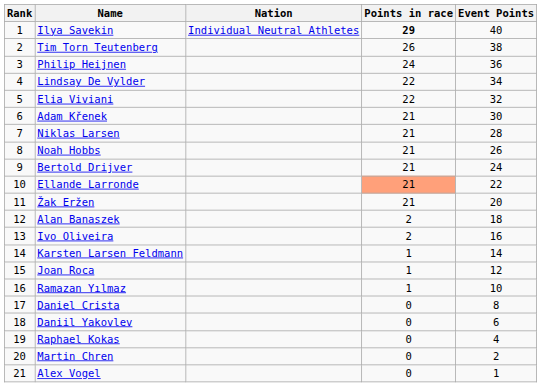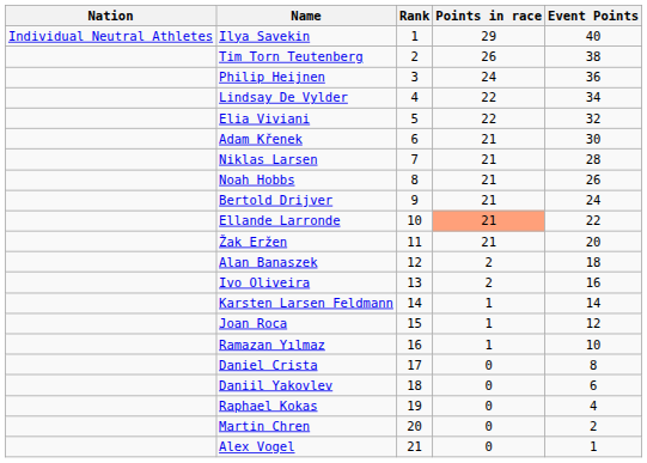 <table class="wikitable sortable" style="text-align:center">
 <tr>
+<th>Nation</th>
+<th>Name</th>
 <th>Rank</th>
-<th>Name</th>
-<th>Nation</th>
 <th>Points in race</th>
 <th>Event Points</th>
 </tr>
 <tr>
+<td align=left><a href='#'>Individual Neutral Athletes</a></td>
+<td align=left><a href='#'>Ilya Savekin</a></td>
 <td>1</td>
-<td align=left><a href='#'>Ilya Savekin</a></td>
-<td align=left><a href='#'>Individual Neutral Athletes</a></td>
-<td><strong>29</strong></td>
+<td>29</td>
 <td>40</td>
 </tr>
 <tr>
+<td align=left></td>
+<td align=left><a href='#'>Tim Torn Teutenberg</a></td>
 <td>2</td>
-<td align=left><a href='#'>Tim Torn Teutenberg</a></td>
-<td align=left></td>
 <td>26</td>
 <td>38</td>
 </tr>
 <tr>
+<td align=left></td>
+<td align=left><a href='#'>Philip Heijnen</a></td>
 <td>3</td>
-<td align=left><a href='#'>Philip Heijnen</a></td>
-<td align=left></td>
 <td>24</td>
 <td>36</td>
 </tr>
 <tr>
+<td align=left></td>
+<td align=left><a href='#'>Lindsay De Vylder</a></td>
 <td>4</td>
-<td align=left><a href='#'>Lindsay De Vylder</a></td>
-<td align=left></td>
 <td>22</td>
 <td>34</td>
 </tr>
 <tr>
+<td align=left></td>
+<td align=left><a href='#'>Elia Viviani</a></td>
 <td>5</td>
-<td align=left><a href='#'>Elia Viviani</a></td>
-<td align=left></td>
 <td>22</td>
 <td>32</td>
 </tr>
 <tr>
+<td align=left></td>
+<td align=left><a href='#'>Adam Křenek</a></td>
 <td>6</td>
-<td align=left><a href='#'>Adam Křenek</a></td>
-<td align=left></td>
 <td>21</td>
 <td>30</td>
 </tr>
 <tr>
+<td align=left></td>
+<td align=left><a href='#'>Niklas Larsen</a></td>
 <td>7</td>
-<td align=left><a href='#'>Niklas Larsen</a></td>
-<td align=left></td>
 <td>21</td>
 <td>28</td>
 </tr>
 <tr>
+<td align=left></td>
+<td align=left><a href='#'>Noah Hobbs</a></td>
 <td>8</td>
-<td align=left><a href='#'>Noah Hobbs</a></td>
-<td align=left></td>
 <td>21</td>
 <td>26</td>
 </tr>
 <tr>
+<td align=left></td>
+<td align=left><a href='#'>Bertold Drijver</a></td>
 <td>9</td>
-<td align=left><a href='#'>Bertold Drijver</a></td>
-<td align=left></td>
 <td>21</td>
 <td>24</td>
 </tr>
 <tr>
+<td align=left></td>
+<td align=left><a href='#'>Ellande Larronde</a></td>
 <td>10</td>
-<td align=left><a href='#'>Ellande Larronde</a></td>
-<td align=left></td>
 <td style="background: lightsalmon;">21</td>
 <td>22</td>
 </tr>
 <tr>
+<td align=left></td>
+<td align=left><a href='#'>Žak Eržen</a></td>
 <td>11</td>
-<td align=left><a href='#'>Žak Eržen</a></td>
-<td align=left></td>
 <td>21</td>
 <td>20</td>
 </tr>
 <tr>
+<td align=left></td>
+<td align=left><a href='#'>Alan Banaszek</a></td>
 <td>12</td>
-<td align=left><a href='#'>Alan Banaszek</a></td>
-<td align=left></td>
 <td>2</td>
 <td>18</td>
 </tr>
 <tr>
+<td align=left></td>
+<td align=left><a href='#'>Ivo Oliveira</a></td>
 <td>13</td>
-<td align=left><a href='#'>Ivo Oliveira</a></td>
-<td align=left></td>
 <td>2</td>
 <td>16</td>
 </tr>
 <tr>
+<td align=left></td>
+<td align=left><a href='#'>Karsten Larsen Feldmann</a></td>
 <td>14</td>
-<td align=left><a href='#'>Karsten Larsen Feldmann</a></td>
-<td align=left></td>
 <td>1</td>
 <td>14</td>
 </tr>
 <tr>
+<td align=left></td>
+<td align=left><a href='#'>Joan Roca</a></td>
 <td>15</td>
-<td align=left><a href='#'>Joan Roca</a></td>
-<td align=left></td>
 <td>1</td>
 <td>12</td>
 </tr>
 <tr>
+<td align=left></td>
+<td align=left><a href='#'>Ramazan Yılmaz</a></td>
 <td>16</td>
-<td align=left><a href='#'>Ramazan Yılmaz</a></td>
-<td align=left></td>
 <td>1</td>
 <td>10</td>
 </tr>
 <tr>
+<td align=left></td>
+<td align=left><a href='#'>Daniel Crista</a></td>
 <td>17</td>
-<td align=left><a href='#'>Daniel Crista</a></td>
-<td align=left></td>
 <td>0</td>
 <td>8</td>
 </tr>
 <tr>
+<td align=left></td>
+<td align=left><a href='#'>Daniil Yakovlev</a></td>
 <td>18</td>
-<td align=left><a href='#'>Daniil Yakovlev</a></td>
-<td align=left></td>
 <td>0</td>
 <td>6</td>
 </tr>
 <tr>
+<td align=left></td>
+<td align=left><a href='#'>Raphael Kokas</a></td>
 <td>19</td>
-<td align=left><a href='#'>Raphael Kokas</a></td>
-<td align=left></td>
 <td>0</td>
 <td>4</td>
 </tr>
 <tr>
+<td align=left></td>
+<td align=left><a href='#'>Martin Chren</a></td>
 <td>20</td>
-<td align=left><a href='#'>Martin Chren</a></td>
-<td align=left></td>
 <td>0</td>
 <td>2</td>
 </tr>
 <tr>
+<td align=left></td>
+<td align=left><a href='#'>Alex Vogel</a></td>
 <td>21</td>
-<td align=left><a href='#'>Alex Vogel</a></td>
-<td align=left></td>
 <td>0</td>
 <td>1</td>
 </tr>
 </table>
